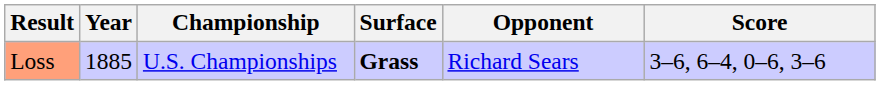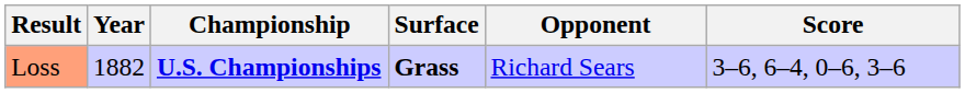 <table class="sortable wikitable">
 <tr>
 <th style="width:40px">Result</th>
 <th style="width:30px">Year</th>
 <th style="width:140px">Championship</th>
 <th style="width:50px">Surface</th>
 <th style="width:130px">Opponent</th>
 <th style="width:150px" class="unsortable">Score</th>
 </tr>
 <tr style="background:#ccf;">
 <td style="background:#ffa07a;">Loss</td>
-<td>1885</td>
-<td><a href='#'>U.S. Championships</a></td>
+<td>1882</td>
+<td><strong><a href='#'>U.S. Championships</a></strong></td>
 <td><strong>Grass</strong></td>
 <td>  <a href='#'>Richard Sears</a></td>
 <td>3–6, 6–4, 0–6, 3–6</td>
 </tr>
 </table>
